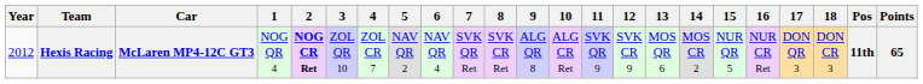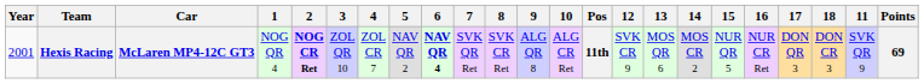 <table class="wikitable" border="1" style="text-align:center; font-size:90%;">
 <tr>
 <th>Year</th>
 <th>Team</th>
 <th>Car</th>
 <th>1</th>
 <th>2</th>
 <th>3</th>
 <th>4</th>
 <th>5</th>
 <th>6</th>
 <th>7</th>
 <th>8</th>
 <th>9</th>
 <th>10</th>
-<th>11</th>
+<th>Pos</th>
 <th>12</th>
 <th>13</th>
 <th>14</th>
 <th>15</th>
 <th>16</th>
 <th>17</th>
 <th>18</th>
-<th>Pos</th>
+<th>11</th>
 <th>Points</th>
 </tr>
 <tr>
-<td><a href='#'>2012</a></td>
+<td><a href='#'>2001</a></td>
 <th><a href='#'>Hexis Racing</a></th>
 <th><a href='#'>McLaren MP4-12C GT3</a></th>
 <td style="background:#DFFFDF;"><a href='#'>NOG<br>QR</a><br><small>4<br></small></td>
 <td style="background:#EFCFFF;"><strong><a href='#'>NOG<br>CR</a><br><small>Ret<br></small></strong></td>
 <td style="background:#CFCFFF;"><a href='#'>ZOL<br>QR</a><br><small>10<br></small></td>
 <td style="background:#DFFFDF;"><a href='#'>ZOL<br>CR</a><br><small>7<br></small></td>
 <td style="background:#DFDFDF;"><a href='#'>NAV<br>QR</a><br><small>2<br></small></td>
-<td style="background:#DFFFDF;"><a href='#'>NAV<br>QR</a><br><small>4<br></small></td>
+<td style="background:#DFFFDF;"><strong><a href='#'>NAV<br>QR</a><br><small>4<br></small></strong></td>
 <td style="background:#EFCFFF;"><a href='#'>SVK<br>QR</a><br><small>Ret<br></small></td>
 <td style="background:#EFCFFF;"><a href='#'>SVK<br>CR</a><br><small>Ret<br></small></td>
 <td style="background:#CFCFFF;"><a href='#'>ALG<br>QR</a><br><small>8<br></small></td>
 <td style="background:#EFCFFF;"><a href='#'>ALG<br>CR</a><br><small>Ret<br></small></td>
-<td style="background:#CFCFFF;"><a href='#'>SVK<br>QR</a><br><small>9<br></small></td>
+<th>11th</th>
 <td style="background:#DFFFDF;"><a href='#'>SVK<br>CR</a><br><small>9<br></small></td>
 <td style="background:#DFFFDF;"><a href='#'>MOS<br>QR</a><br><small>6<br></small></td>
 <td style="background:#DFDFDF;"><a href='#'>MOS<br>CR</a><br><small>2<br></small></td>
 <td style="background:#DFFFDF;"><a href='#'>NUR<br>QR</a><br><small>5<br></small></td>
 <td style="background:#EFCFFF;"><a href='#'>NUR<br>CR</a><br><small>Ret<br></small></td>
 <td style="background:#FFDF9F;"><a href='#'>DON<br>QR</a><br><small>3<br></small></td>
 <td style="background:#FFDF9F;"><a href='#'>DON<br>CR</a><br><small>3<br></small></td>
-<th>11th</th>
-<th>65</th>
+<td style="background:#CFCFFF;"><a href='#'>SVK<br>QR</a><br><small>9<br></small></td>
+<th>69</th>
 </tr>
 </table>
